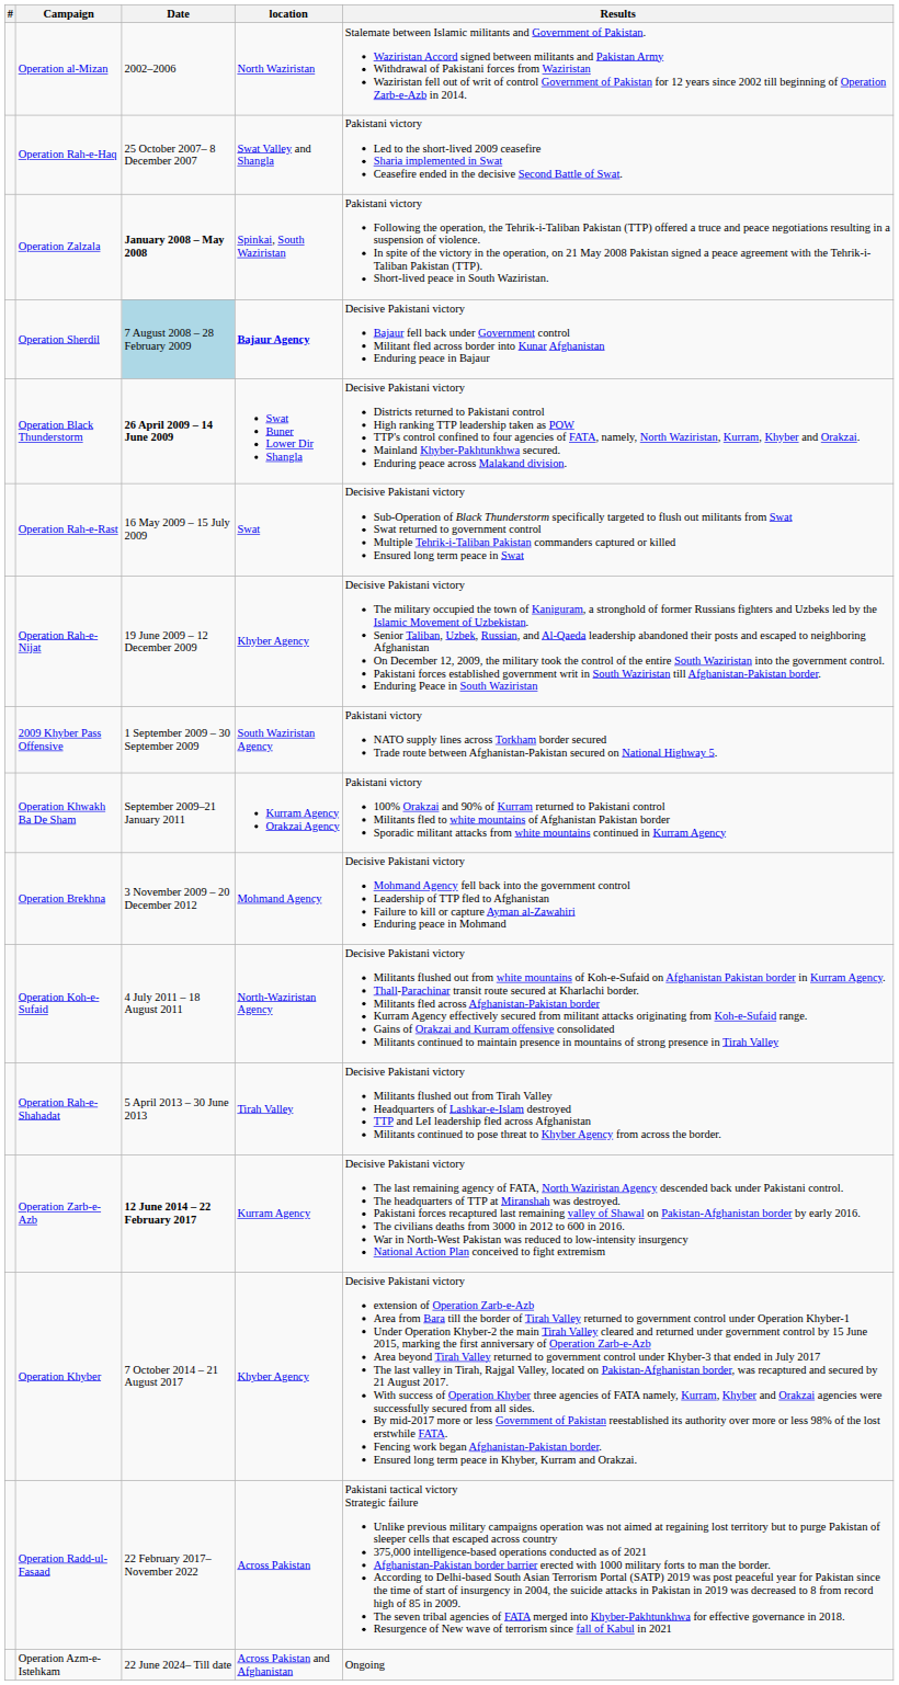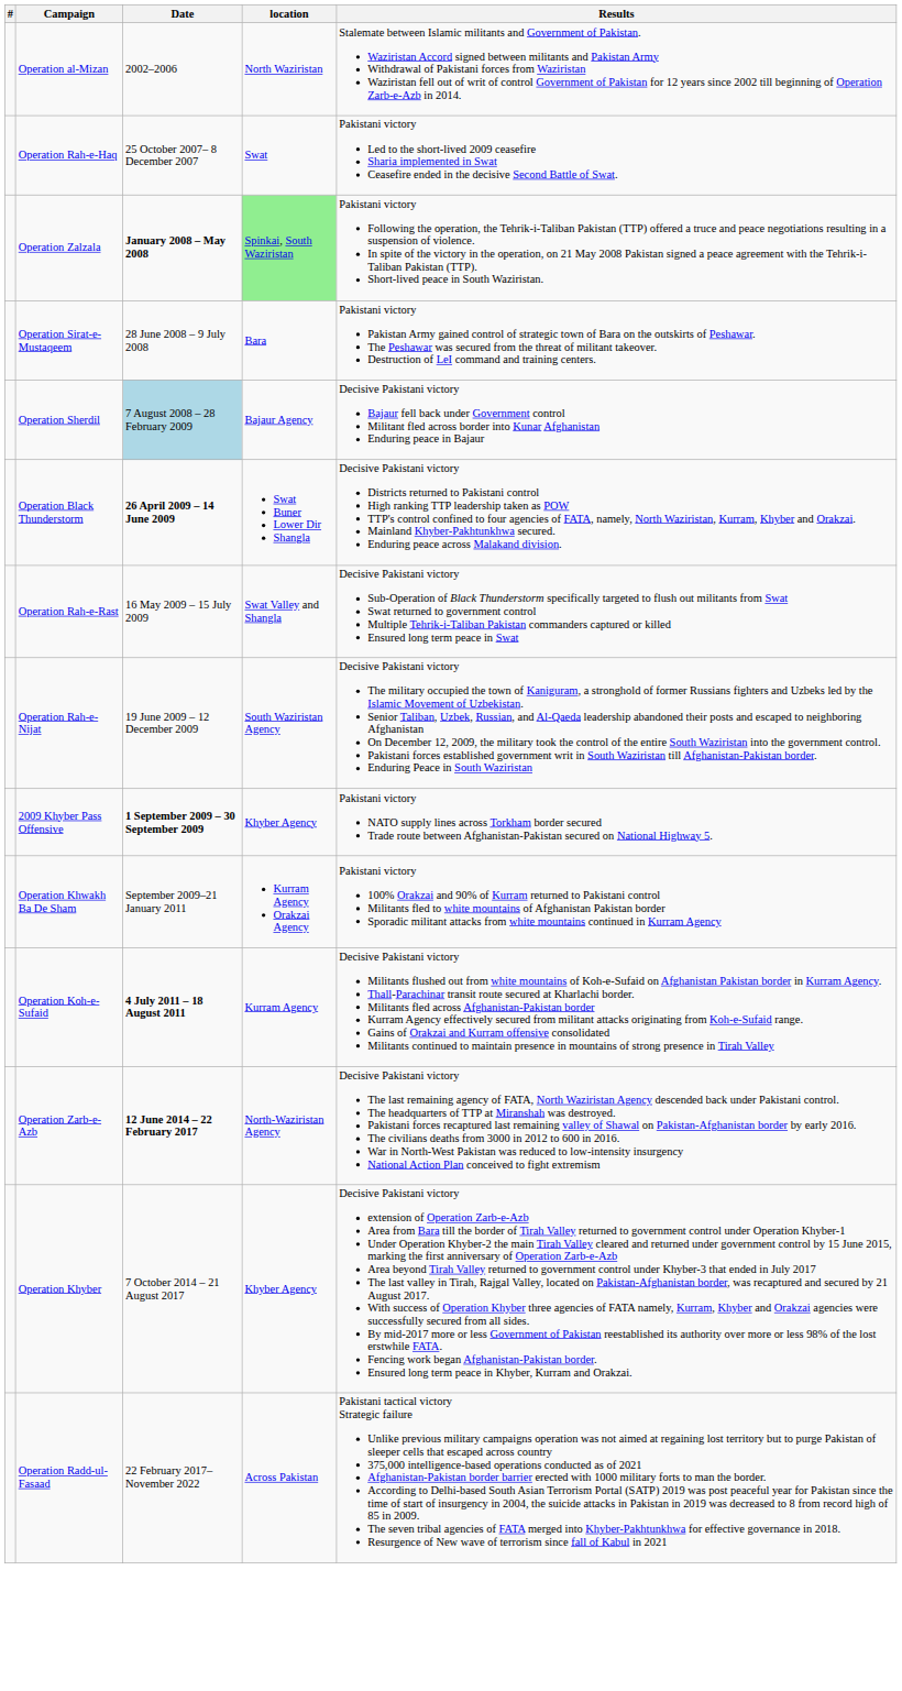 <table class="wikitable">
 <tr>
 <th>#</th>
 <th>Campaign</th>
 <th>Date</th>
 <th>location</th>
 <th>Results</th>
 </tr>
 <tr>
 <td></td>
 <td><a href='#'>Operation al-Mizan</a></td>
 <td>2002–2006</td>
 <td><a href='#'>North Waziristan</a></td>
 <td>Stalemate between Islamic militants and <a href='#'>Government of Pakistan</a>.<br><ul><li><a href='#'>Waziristan Accord</a> signed between militants and <a href='#'>Pakistan Army</a></li><li>Withdrawal of Pakistani forces from <a href='#'>Waziristan</a></li><li>Waziristan fell out of writ of control <a href='#'>Government of Pakistan</a> for 12 years since 2002 till beginning of <a href='#'>Operation Zarb-e-Azb</a> in 2014.</li></ul></td>
 </tr>
 <tr>
 <td></td>
 <td><a href='#'>Operation Rah-e-Haq</a></td>
 <td>25 October 2007– 8 December 2007</td>
-<td><a href='#'>Swat Valley</a> and <a href='#'>Shangla</a></td>
+<td><a href='#'>Swat</a></td>
 <td>Pakistani victory<br><ul><li>Led to the short-lived 2009 ceasefire</li><li><a href='#'>Sharia implemented in Swat</a></li><li>Ceasefire ended in the decisive <a href='#'>Second Battle of Swat</a>.</li></ul></td>
 </tr>
 <tr>
 <td></td>
 <td><a href='#'>Operation Zalzala</a></td>
 <td><strong>January 2008 – May 2008</strong></td>
-<td><a href='#'>Spinkai</a>, <a href='#'>South Waziristan</a></td>
+<td style="background: lightgreen;"><a href='#'>Spinkai</a>, <a href='#'>South Waziristan</a></td>
 <td>Pakistani victory<br><ul><li>Following the operation, the Tehrik-i-Taliban Pakistan (TTP) offered a truce and peace negotiations resulting in a suspension of violence.</li><li>In spite of the victory in the operation, on 21 May 2008 Pakistan signed a peace agreement with the Tehrik-i-Taliban Pakistan (TTP).</li><li>Short-lived peace in South Waziristan.</li></ul></td>
+</tr>
+<tr>
+<td></td>
+<td><a href='#'>Operation Sirat-e-Mustaqeem</a></td>
+<td>28 June 2008 – 9 July 2008</td>
+<td><a href='#'>Bara</a></td>
+<td>Pakistani victory<br><ul><li>Pakistan Army gained control of strategic town of Bara on the outskirts of <a href='#'>Peshawar</a>.</li><li>The <a href='#'>Peshawar</a> was secured from the threat of militant takeover.</li><li>Destruction of <a href='#'>LeI</a> command and training centers.</li></ul></td>
 </tr>
 <tr>
 <td></td>
 <td><a href='#'>Operation Sherdil</a></td>
 <td style="background: lightblue;">7 August 2008 – 28 February 2009</td>
-<td><strong><a href='#'>Bajaur Agency</a></strong></td>
+<td><a href='#'>Bajaur Agency</a></td>
 <td>Decisive Pakistani victory<br><ul><li><a href='#'>Bajaur</a> fell back under <a href='#'>Government</a> control</li><li>Militant fled across border into <a href='#'>Kunar</a> <a href='#'>Afghanistan</a></li><li>Enduring peace in Bajaur</li></ul></td>
 </tr>
 <tr>
 <td></td>
 <td><a href='#'>Operation Black Thunderstorm</a></td>
 <td><strong>26 April 2009 – 14 June 2009</strong></td>
 <td><br><ul><li><a href='#'>Swat</a></li><li><a href='#'>Buner</a></li><li><a href='#'>Lower Dir</a></li><li><a href='#'>Shangla</a></li></ul></td>
 <td>Decisive Pakistani victory<br><ul><li>Districts returned to Pakistani control</li><li>High ranking TTP leadership taken as <a href='#'>POW</a></li><li>TTP's control confined to four agencies of <a href='#'>FATA</a>, namely, <a href='#'>North Waziristan</a>, <a href='#'>Kurram</a>, <a href='#'>Khyber</a> and <a href='#'>Orakzai</a>.</li><li>Mainland <a href='#'>Khyber-Pakhtunkhwa</a> secured.</li><li>Enduring peace across <a href='#'>Malakand division</a>.</li></ul></td>
 </tr>
 <tr>
 <td></td>
 <td><a href='#'>Operation Rah-e-Rast</a></td>
 <td>16 May 2009 – 15 July 2009</td>
-<td><a href='#'>Swat</a></td>
+<td><a href='#'>Swat Valley</a> and <a href='#'>Shangla</a></td>
 <td>Decisive Pakistani victory<br><ul><li>Sub-Operation of <em>Black Thunderstorm</em> specifically targeted to flush out militants from <a href='#'>Swat</a></li><li>Swat returned to government control</li><li>Multiple <a href='#'>Tehrik-i-Taliban Pakistan</a> commanders captured or killed</li><li>Ensured long term peace in <a href='#'>Swat</a></li></ul></td>
 </tr>
 <tr>
 <td></td>
 <td><a href='#'>Operation Rah-e-Nijat</a></td>
 <td>19 June 2009 – 12 December 2009</td>
-<td><a href='#'>Khyber Agency</a></td>
+<td><a href='#'>South Waziristan Agency</a></td>
 <td>Decisive Pakistani victory<br><ul><li>The military occupied the town of <a href='#'>Kaniguram</a>, a stronghold of former Russians fighters and Uzbeks led by the <a href='#'>Islamic Movement of Uzbekistan</a>.</li><li>Senior <a href='#'>Taliban</a>, <a href='#'>Uzbek</a>, <a href='#'>Russian</a>, and <a href='#'>Al-Qaeda</a> leadership abandoned their posts and escaped to neighboring Afghanistan</li><li>On December 12, 2009, the military took the control of the entire <a href='#'>South Waziristan</a> into the government control.</li><li>Pakistani forces established government writ in <a href='#'>South Waziristan</a> till <a href='#'>Afghanistan-Pakistan border</a>.</li><li>Enduring Peace in <a href='#'>South Waziristan</a></li></ul></td>
 </tr>
 <tr>
 <td></td>
 <td><a href='#'>2009 Khyber Pass Offensive</a></td>
-<td>1 September 2009 – 30 September 2009</td>
-<td><a href='#'>South Waziristan Agency</a></td>
+<td><strong>1 September 2009 – 30 September 2009</strong></td>
+<td><a href='#'>Khyber Agency</a></td>
 <td>Pakistani victory<br><ul><li>NATO supply lines across <a href='#'>Torkham</a> border secured</li><li>Trade route between Afghanistan-Pakistan secured on <a href='#'>National Highway 5</a>.</li></ul></td>
 </tr>
 <tr>
 <td></td>
 <td><a href='#'>Operation Khwakh Ba De Sham</a></td>
 <td>September 2009–21 January 2011</td>
 <td><br><ul><li><a href='#'>Kurram Agency</a></li><li><a href='#'>Orakzai Agency</a></li></ul></td>
 <td>Pakistani victory<br><ul><li>100% <a href='#'>Orakzai</a> and 90% of <a href='#'>Kurram</a> returned to Pakistani control</li><li>Militants fled to <a href='#'>white mountains</a> of Afghanistan Pakistan border</li><li>Sporadic militant attacks from <a href='#'>white mountains</a> continued in <a href='#'>Kurram Agency</a></li></ul></td>
 </tr>
 <tr>
 <td></td>
-<td><a href='#'>Operation Brekhna</a></td>
-<td>3 November 2009 – 20 December 2012</td>
-<td><a href='#'>Mohmand Agency</a></td>
-<td>Decisive Pakistani victory<br><ul><li><a href='#'>Mohmand Agency</a> fell back into the government control</li><li>Leadership of TTP fled to Afghanistan</li><li>Failure to kill or capture <a href='#'>Ayman al-Zawahiri</a></li><li>Enduring peace in Mohmand</li></ul></td>
-</tr>
-<tr>
-<td></td>
 <td><a href='#'>Operation Koh-e-Sufaid</a></td>
-<td>4 July 2011 – 18 August 2011</td>
-<td><a href='#'>North-Waziristan Agency</a></td>
+<td><strong>4 July 2011 – 18 August 2011</strong></td>
+<td><a href='#'>Kurram Agency</a></td>
 <td>Decisive Pakistani victory<br><ul><li>Militants flushed out from <a href='#'>white mountains</a> of Koh-e-Sufaid on <a href='#'>Afghanistan Pakistan border</a> in <a href='#'>Kurram Agency</a>.</li><li><a href='#'>Thall</a>-<a href='#'>Parachinar</a> transit route secured at Kharlachi border.</li><li>Militants fled across <a href='#'>Afghanistan-Pakistan border</a></li><li>Kurram Agency effectively secured from militant attacks originating from <a href='#'>Koh-e-Sufaid</a> range.</li><li>Gains of <a href='#'>Orakzai and Kurram offensive</a> consolidated</li><li>Militants continued to maintain presence in mountains of strong presence in <a href='#'>Tirah Valley</a></li></ul></td>
-</tr>
-<tr>
-<td></td>
-<td><a href='#'>Operation Rah-e-Shahadat</a></td>
-<td>5 April 2013 – 30 June 2013</td>
-<td><a href='#'>Tirah Valley</a></td>
-<td>Decisive Pakistani victory<br><ul><li>Militants flushed out from Tirah Valley</li><li>Headquarters of <a href='#'>Lashkar-e-Islam</a> destroyed</li><li><a href='#'>TTP</a> and LeI leadership fled across Afghanistan</li><li>Militants continued to pose threat to <a href='#'>Khyber Agency</a> from across the border.</li></ul></td>
 </tr>
 <tr>
 <td></td>
 <td><a href='#'>Operation Zarb-e-Azb</a></td>
 <td><strong>12 June 2014 – 22 February 2017</strong></td>
-<td><a href='#'>Kurram Agency</a></td>
+<td><a href='#'>North-Waziristan Agency</a></td>
 <td>Decisive Pakistani victory<br><ul><li>The last remaining agency of FATA, <a href='#'>North Waziristan Agency</a> descended back under Pakistani control.</li><li>The headquarters of TTP at <a href='#'>Miranshah</a> was destroyed.</li><li>Pakistani forces recaptured last remaining <a href='#'>valley of Shawal</a> on <a href='#'>Pakistan-Afghanistan border</a> by early 2016.</li><li>The civilians deaths from 3000 in 2012 to 600 in 2016.</li><li>War in North-West Pakistan was reduced to low-intensity insurgency</li><li><a href='#'>National Action Plan</a> conceived to fight extremism</li></ul></td>
 </tr>
 <tr>
 <td></td>
 <td><a href='#'>Operation Khyber</a></td>
 <td>7 October 2014 – 21 August 2017</td>
 <td><a href='#'>Khyber Agency</a></td>
 <td>Decisive Pakistani victory<br><ul><li>extension of <a href='#'>Operation Zarb-e-Azb</a></li><li>Area from <a href='#'>Bara</a> till the border of <a href='#'>Tirah Valley</a> returned to government control under Operation Khyber-1</li><li>Under Operation Khyber-2 the main <a href='#'>Tirah Valley</a> cleared and returned under government control by 15 June 2015, marking the first anniversary of <a href='#'>Operation Zarb-e-Azb</a></li><li>Area beyond <a href='#'>Tirah Valley</a> returned to government control under Khyber-3 that ended in July 2017</li><li>The last valley in Tirah, Rajgal Valley, located on <a href='#'>Pakistan-Afghanistan border</a>, was recaptured and secured by 21 August 2017.</li><li>With success of <a href='#'>Operation Khyber</a> three agencies of FATA namely, <a href='#'>Kurram</a>, <a href='#'>Khyber</a> and <a href='#'>Orakzai</a> agencies were successfully secured from all sides.</li><li>By mid-2017 more or less <a href='#'>Government of Pakistan</a> reestablished its authority over more or less 98% of the lost erstwhile <a href='#'>FATA</a>.</li><li>Fencing work began <a href='#'>Afghanistan-Pakistan border</a>.</li><li>Ensured long term peace in Khyber, Kurram and Orakzai.</li></ul></td>
 </tr>
 <tr>
 <td></td>
 <td><a href='#'>Operation Radd-ul-Fasaad</a></td>
 <td>22 February 2017– November 2022</td>
 <td><a href='#'>Across Pakistan</a></td>
 <td>Pakistani tactical victory<br>Strategic failure<ul><li>Unlike previous military campaigns operation was not aimed at regaining lost territory but to purge Pakistan of sleeper cells that escaped across country</li><li>375,000 intelligence-based operations conducted as of 2021</li><li><a href='#'>Afghanistan-Pakistan border barrier</a> erected with 1000 military forts to man the border.</li><li>According to Delhi-based South Asian Terrorism Portal (SATP) 2019 was post peaceful year for Pakistan since the time of start of insurgency in 2004, the suicide attacks in Pakistan in 2019 was decreased to 8 from record high of 85 in 2009.</li><li>The seven tribal agencies of <a href='#'>FATA</a> merged into <a href='#'>Khyber-Pakhtunkhwa</a> for effective governance in 2018.</li><li>Resurgence of New wave of terrorism since <a href='#'>fall of Kabul</a> in 2021</li></ul></td>
 </tr>
-<tr>
-<td></td>
-<td>Operation Azm-e-Istehkam</td>
-<td>22 June 2024– Till date</td>
-<td><a href='#'>Across Pakistan</a> and <a href='#'>Afghanistan</a></td>
-<td>Ongoing</td>
-</tr>
 </table>
